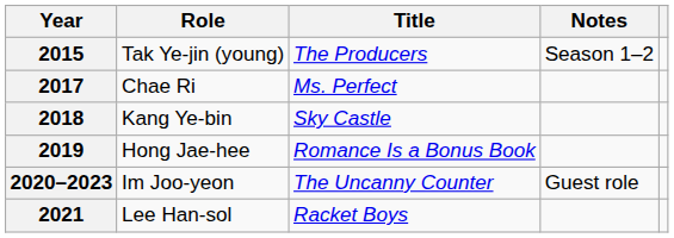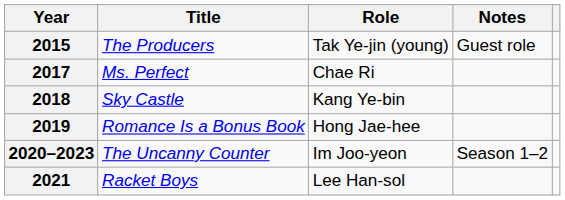 <table class="wikitable plainrowheaders sortable">
 <tr>
 <th scope="col">Year</th>
+<th scope="col">Title</th>
 <th scope="col">Role</th>
-<th scope="col">Title</th>
 <th scope="col">Notes</th>
 <th scope="col" class="unsortable"></th>
 </tr>
 <tr>
 <th scope="row">2015</th>
+<td><em><a href='#'>The Producers</a></em></td>
 <td>Tak Ye-jin (young)</td>
-<td><em><a href='#'>The Producers</a></em></td>
-<td>Season 1–2</td>
+<td>Guest role</td>
 <td style="text-align:center"></td>
 </tr>
 <tr>
 <th scope="row">2017</th>
+<td><em><a href='#'>Ms. Perfect</a></em></td>
 <td>Chae Ri</td>
-<td><em><a href='#'>Ms. Perfect</a></em></td>
 <td></td>
 <td style="text-align:center"></td>
 </tr>
 <tr>
 <th scope="row">2018</th>
+<td><em><a href='#'>Sky Castle</a></em></td>
 <td>Kang Ye-bin</td>
-<td><em><a href='#'>Sky Castle</a></em></td>
 <td></td>
 <td style="text-align:center"></td>
 </tr>
 <tr>
 <th scope="row">2019</th>
+<td><em><a href='#'>Romance Is a Bonus Book</a></em></td>
 <td>Hong Jae-hee</td>
-<td><em><a href='#'>Romance Is a Bonus Book</a></em></td>
 <td></td>
 <td style="text-align:center"></td>
 </tr>
 <tr>
 <th scope="row">2020–2023</th>
+<td><em><a href='#'>The Uncanny Counter</a></em></td>
 <td>Im Joo-yeon</td>
-<td><em><a href='#'>The Uncanny Counter</a></em></td>
-<td>Guest role</td>
+<td>Season 1–2</td>
 <td style="text-align:center"></td>
 </tr>
 <tr>
 <th scope="row">2021</th>
+<td><em><a href='#'>Racket Boys</a></em></td>
 <td>Lee Han-sol</td>
-<td><em><a href='#'>Racket Boys</a></em></td>
 <td></td>
 <td style="text-align:center"></td>
 </tr>
 </table>
